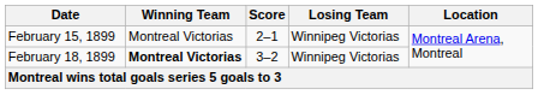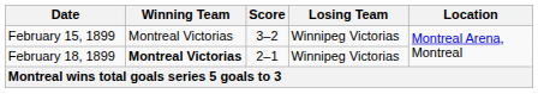 <table class="wikitable">
 <tr>
 <th width="140">Date</th>
 <th width="140">Winning Team</th>
 <th width="5">Score</th>
 <th width="140">Losing Team</th>
 <th width="145">Location</th>
 </tr>
 <tr>
 <td>February 15, 1899</td>
 <td>Montreal Victorias</td>
-<td align="center">2–1</td>
+<td align="center">3–2</td>
 <td>Winnipeg Victorias</td>
 <td rowspan="2"><a href='#'>Montreal Arena</a>, Montreal</td>
 </tr>
 <tr>
 <td>February 18, 1899</td>
 <td><strong>Montreal Victorias</strong></td>
-<td align="center">3–2</td>
+<td align="center">2–1</td>
 <td>Winnipeg Victorias</td>
 </tr>
 <tr>
 <th colspan="5" style="text-align:left;">Montreal wins total goals series 5 goals to 3</th>
 </tr>
 </table>
